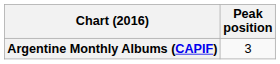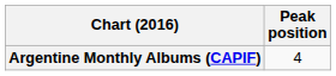 <table class="wikitable plainrowheaders" style="text-align:center">
 <tr>
 <th scope="col">Chart (2016)</th>
 <th scope="col">Peak<br>position</th>
 </tr>
 <tr>
 <th scope="row">Argentine Monthly Albums (<a href='#'>CAPIF</a>)</th>
-<td>3</td>
+<td>4</td>
 </tr>
 </table>
